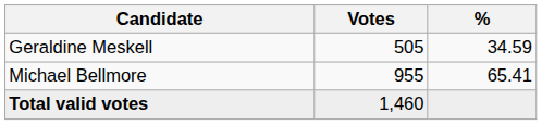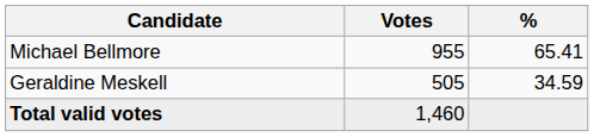 <table style="width:475px;" class="wikitable">
 <tr>
 <th align="center">Candidate</th>
 <th align="center">Votes</th>
 <th align="center">%</th>
 </tr>
 <tr>
+<td align="left">Michael Bellmore</td>
+<td align="right">955</td>
+<td align="right">65.41</td>
+</tr>
+<tr>
 <td align="left">Geraldine Meskell</td>
 <td align="right">505</td>
 <td align="right">34.59</td>
-</tr>
-<tr>
-<td align="left">Michael Bellmore</td>
-<td align="right">955</td>
-<td align="right">65.41</td>
 </tr>
 <tr bgcolor="#EEEEEE">
 <td align="left"><strong>Total valid votes</strong></td>
 <td align="right">1,460</td>
 <td align="right"></td>
 </tr>
 </table>
